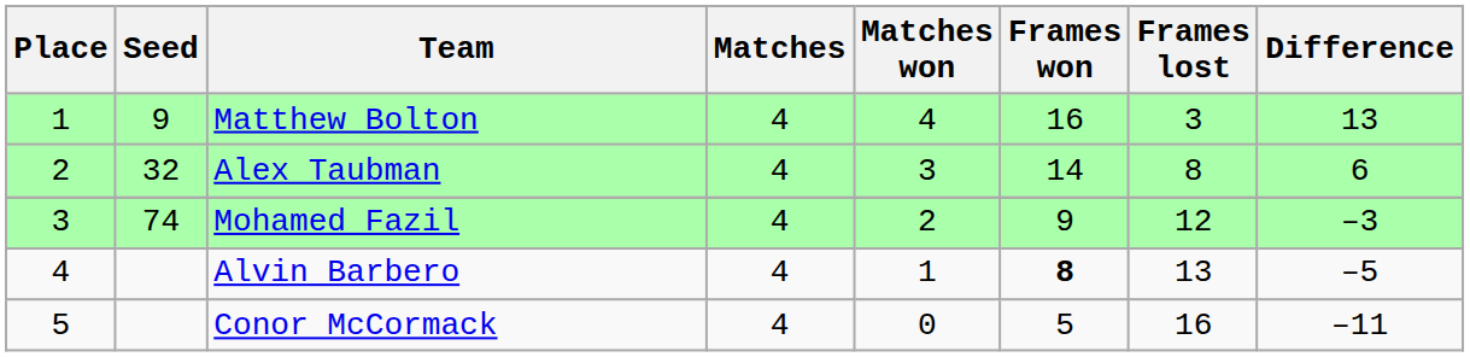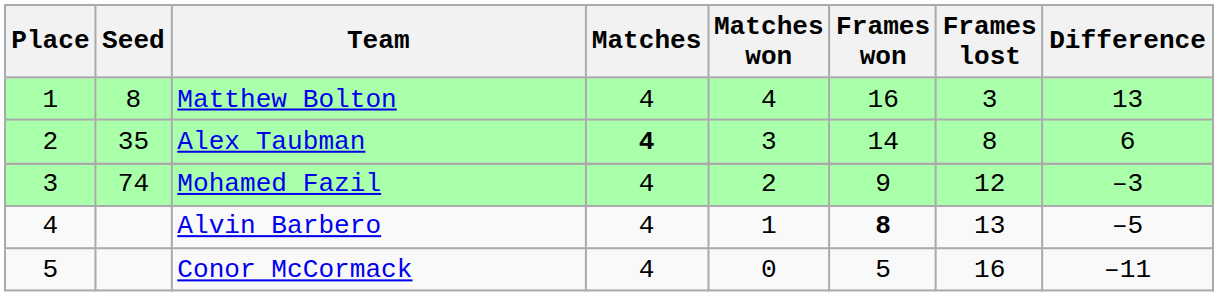 <table class="wikitable" style="text-align: center;">
 <tr>
 <th width=20>Place</th>
 <th width=20>Seed</th>
 <th width=200>Team</th>
 <th width=20>Matches</th>
 <th width=20>Matches won</th>
 <th width=20>Frames won</th>
 <th width=20>Frames lost</th>
 <th width=20>Difference</th>
 </tr>
 <tr style="background:#aaffaa;">
 <td>1</td>
-<td>9</td>
+<td>8</td>
 <td style="text-align:left;"> <a href='#'>Matthew Bolton</a></td>
 <td>4</td>
 <td>4</td>
 <td>16</td>
 <td>3</td>
 <td>13</td>
 </tr>
 <tr style="background:#aaffaa;">
 <td>2</td>
-<td>32</td>
+<td>35</td>
 <td style="text-align:left;"> <a href='#'>Alex Taubman</a></td>
-<td>4</td>
+<td><strong>4</strong></td>
 <td>3</td>
 <td>14</td>
 <td>8</td>
 <td>6</td>
 </tr>
 <tr>
 </tr>
 <tr style="background:#aaffaa;">
 <td>3</td>
 <td>74</td>
 <td style="text-align:left;"> <a href='#'>Mohamed Fazil</a></td>
 <td>4</td>
 <td>2</td>
 <td>9</td>
 <td>12</td>
 <td>–3</td>
 </tr>
 <tr>
 <td>4</td>
 <td></td>
 <td style="text-align:left;"> <a href='#'>Alvin Barbero</a></td>
 <td>4</td>
 <td>1</td>
 <td><strong>8</strong></td>
 <td>13</td>
 <td>–5</td>
 </tr>
 <tr>
 <td>5</td>
 <td></td>
 <td style="text-align:left;"> <a href='#'>Conor McCormack</a></td>
 <td>4</td>
 <td>0</td>
 <td>5</td>
 <td>16</td>
 <td>–11</td>
 </tr>
 </table>
